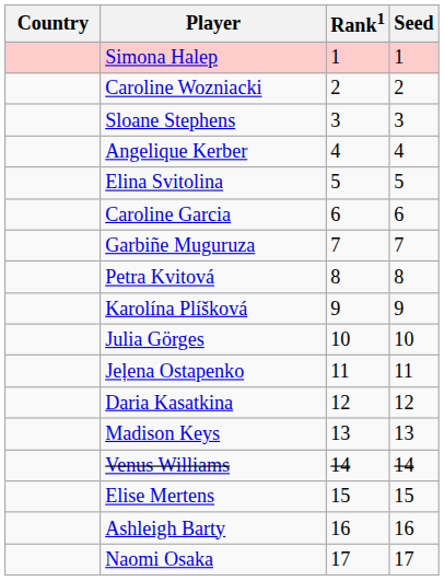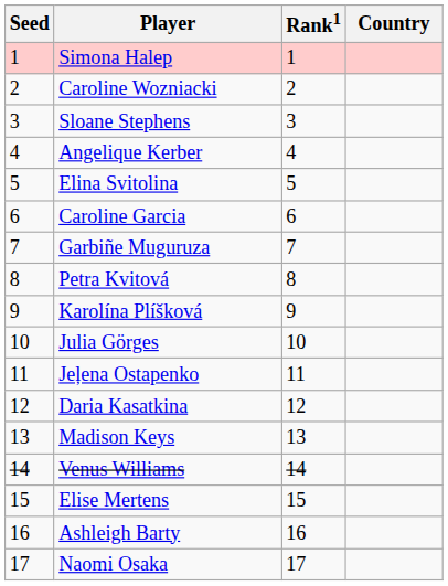 <table class="sortable wikitable">
 <tr>
-<th width="70">Country</th>
+<th>Seed</th>
 <th width="175">Player</th>
 <th>Rank<sup>1</sup></th>
-<th>Seed</th>
+<th width="70">Country</th>
 </tr>
 <tr style="background:#fcc;">
-<td></td>
+<td>1</td>
 <td><a href='#'>Simona Halep</a></td>
 <td>1</td>
-<td>1</td>
+<td></td>
 </tr>
 <tr>
-<td></td>
+<td>2</td>
 <td><a href='#'>Caroline Wozniacki</a></td>
 <td>2</td>
-<td>2</td>
+<td></td>
 </tr>
 <tr>
-<td></td>
+<td>3</td>
 <td><a href='#'>Sloane Stephens</a></td>
 <td>3</td>
-<td>3</td>
+<td></td>
 </tr>
 <tr>
-<td></td>
+<td>4</td>
 <td><a href='#'>Angelique Kerber</a></td>
 <td>4</td>
-<td>4</td>
+<td></td>
 </tr>
 <tr>
-<td></td>
+<td>5</td>
 <td><a href='#'>Elina Svitolina</a></td>
 <td>5</td>
-<td>5</td>
+<td></td>
 </tr>
 <tr>
-<td></td>
+<td>6</td>
 <td><a href='#'>Caroline Garcia</a></td>
 <td>6</td>
-<td>6</td>
+<td></td>
 </tr>
 <tr>
-<td></td>
+<td>7</td>
 <td><a href='#'>Garbiñe Muguruza</a></td>
 <td>7</td>
-<td>7</td>
+<td></td>
 </tr>
 <tr>
-<td></td>
+<td>8</td>
 <td><a href='#'>Petra Kvitová</a></td>
 <td>8</td>
-<td>8</td>
+<td></td>
 </tr>
 <tr>
-<td></td>
+<td>9</td>
 <td><a href='#'>Karolína Plíšková</a></td>
 <td>9</td>
-<td>9</td>
+<td></td>
 </tr>
 <tr>
-<td></td>
+<td>10</td>
 <td><a href='#'>Julia Görges</a></td>
 <td>10</td>
-<td>10</td>
+<td></td>
 </tr>
 <tr>
-<td></td>
+<td>11</td>
 <td><a href='#'>Jeļena Ostapenko</a></td>
 <td>11</td>
-<td>11</td>
+<td></td>
 </tr>
 <tr>
-<td></td>
+<td>12</td>
 <td><a href='#'>Daria Kasatkina</a></td>
 <td>12</td>
-<td>12</td>
+<td></td>
 </tr>
 <tr>
-<td></td>
+<td>13</td>
 <td><a href='#'>Madison Keys</a></td>
 <td>13</td>
-<td>13</td>
+<td></td>
 </tr>
 <tr>
-<td><s></s></td>
+<td><s>14</s></td>
 <td><s><a href='#'>Venus Williams</a></s></td>
 <td><s>14</s></td>
-<td><s>14</s></td>
+<td><s></s></td>
 </tr>
 <tr>
-<td></td>
+<td>15</td>
 <td><a href='#'>Elise Mertens</a></td>
 <td>15</td>
-<td>15</td>
+<td></td>
 </tr>
 <tr>
-<td></td>
+<td>16</td>
 <td><a href='#'>Ashleigh Barty</a></td>
 <td>16</td>
-<td>16</td>
+<td></td>
 </tr>
 <tr>
-<td></td>
+<td>17</td>
 <td><a href='#'>Naomi Osaka</a></td>
 <td>17</td>
-<td>17</td>
+<td></td>
 </tr>
 </table>
